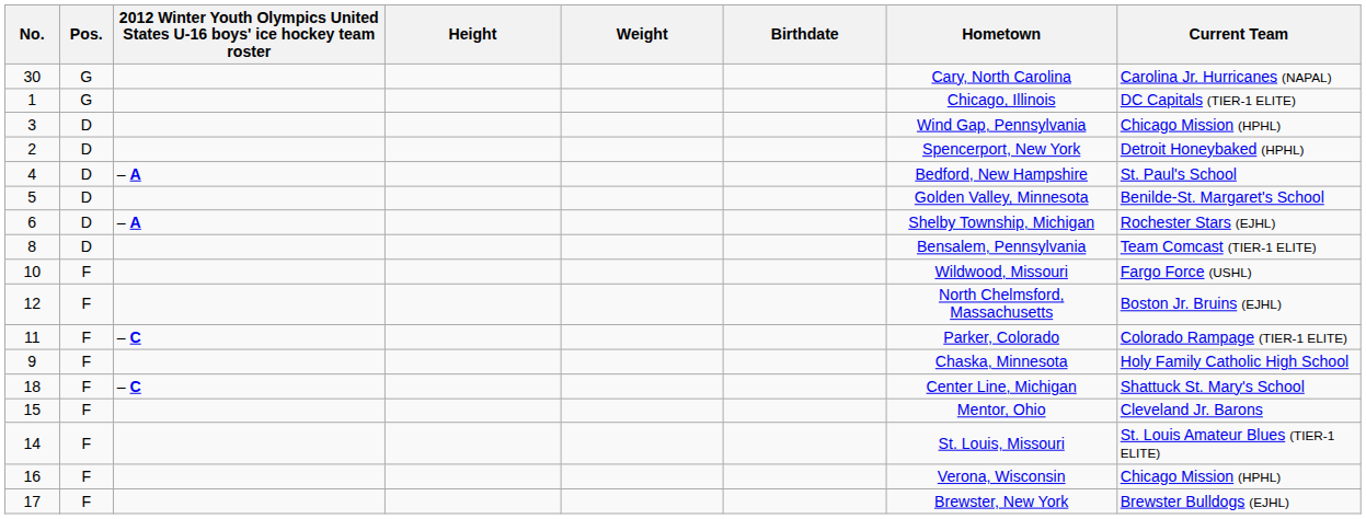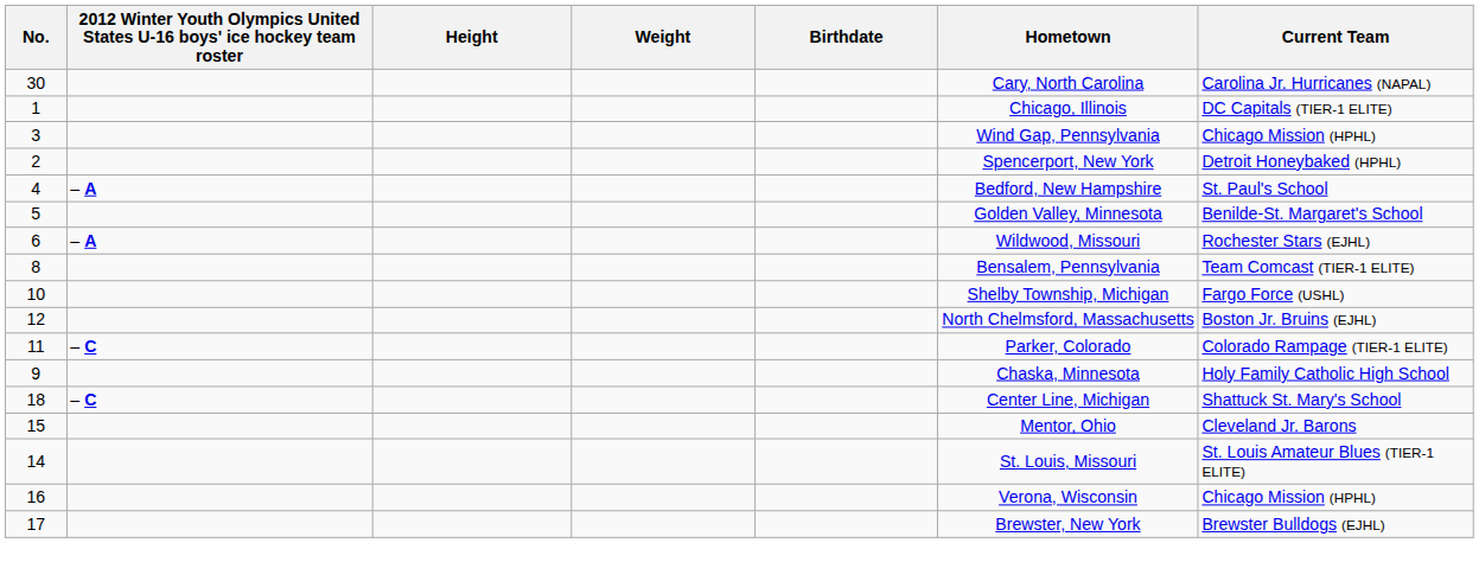 <table class="wikitable sortable" width="100%" style="font-size: 90%; text-align: center;">
 <tr>
 <th style="width:  4%;">No.</th>
-<th style="width:  4%;">Pos.</th>
 <th style="width: 20%;">2012 Winter Youth Olympics United States U-16 boys' ice hockey team roster</th>
 <th style="width: 13%;">Height</th>
 <th style="width: 12%;">Weight</th>
 <th style="width: 12%;">Birthdate</th>
 <th style="width: 17%;">Hometown</th>
 <th style="width: 18%;">Current Team</th>
 </tr>
 <tr>
 <td>30</td>
-<td>G</td>
 <td align=left></td>
 <td></td>
 <td></td>
 <td align=right></td>
 <td><a href='#'>Cary, North Carolina</a></td>
 <td align=left><a href='#'>Carolina Jr. Hurricanes</a> <small>(NAPAL)</small></td>
 </tr>
 <tr>
 <td>1</td>
-<td>G</td>
 <td align=left></td>
 <td></td>
 <td></td>
 <td align=right></td>
 <td><a href='#'>Chicago, Illinois</a></td>
 <td align=left><a href='#'>DC Capitals</a> <small>(TIER-1 ELITE)</small></td>
 </tr>
 <tr>
 <td>3</td>
-<td>D</td>
 <td align=left></td>
 <td></td>
 <td></td>
 <td align=right></td>
 <td><a href='#'>Wind Gap, Pennsylvania</a></td>
 <td align=left><a href='#'>Chicago Mission</a> <small>(HPHL)</small></td>
 </tr>
 <tr>
 <td>2</td>
-<td>D</td>
 <td align=left></td>
 <td></td>
 <td></td>
 <td align=right></td>
 <td><a href='#'>Spencerport, New York</a></td>
 <td align=left><a href='#'>Detroit Honeybaked</a> <small>(HPHL)</small></td>
 </tr>
 <tr>
 <td>4</td>
-<td>D</td>
 <td align=left> – <strong><a href='#'>A</a></strong></td>
 <td></td>
 <td></td>
 <td align=right></td>
 <td><a href='#'>Bedford, New Hampshire</a></td>
 <td align=left><a href='#'>St. Paul's School</a></td>
 </tr>
 <tr>
 <td>5</td>
-<td>D</td>
 <td align=left></td>
 <td></td>
 <td></td>
 <td align=right></td>
 <td><a href='#'>Golden Valley, Minnesota</a></td>
 <td align=left><a href='#'>Benilde-St. Margaret's School</a></td>
 </tr>
 <tr>
 <td>6</td>
-<td>D</td>
 <td align=left> – <strong><a href='#'>A</a></strong></td>
 <td></td>
 <td></td>
 <td align=right></td>
-<td><a href='#'>Shelby Township, Michigan</a></td>
+<td><a href='#'>Wildwood, Missouri</a></td>
 <td align=left><a href='#'>Rochester Stars</a> <small>(EJHL)</small></td>
 </tr>
 <tr>
 <td>8</td>
-<td>D</td>
 <td align=left></td>
 <td></td>
 <td></td>
 <td align=right></td>
 <td><a href='#'>Bensalem, Pennsylvania</a></td>
 <td align=left><a href='#'>Team Comcast</a> <small>(TIER-1 ELITE)</small></td>
 </tr>
 <tr>
 <td>10</td>
-<td>F</td>
 <td align=left></td>
 <td></td>
 <td></td>
 <td align=right></td>
-<td><a href='#'>Wildwood, Missouri</a></td>
+<td><a href='#'>Shelby Township, Michigan</a></td>
 <td align=left><a href='#'>Fargo Force</a> <small>(USHL)</small></td>
 </tr>
 <tr>
 <td>12</td>
-<td>F</td>
 <td align=left></td>
 <td></td>
 <td></td>
 <td align=right></td>
 <td><a href='#'>North Chelmsford, Massachusetts</a></td>
 <td align=left><a href='#'>Boston Jr. Bruins</a> <small>(EJHL)</small></td>
 </tr>
 <tr>
 <td>11</td>
-<td>F</td>
 <td align=left> – <strong><a href='#'>C</a></strong></td>
 <td></td>
 <td></td>
 <td align=right></td>
 <td><a href='#'>Parker, Colorado</a></td>
 <td align=left><a href='#'>Colorado Rampage</a> <small>(TIER-1 ELITE)</small></td>
 </tr>
 <tr>
 <td>9</td>
-<td>F</td>
 <td align=left></td>
 <td></td>
 <td></td>
 <td align=right></td>
 <td><a href='#'>Chaska, Minnesota</a></td>
 <td align=left><a href='#'>Holy Family Catholic High School</a></td>
 </tr>
 <tr>
 <td>18</td>
-<td>F</td>
 <td align=left> – <strong><a href='#'>C</a></strong></td>
 <td></td>
 <td></td>
 <td align=right></td>
 <td><a href='#'>Center Line, Michigan</a></td>
 <td align=left><a href='#'>Shattuck St. Mary's School</a></td>
 </tr>
 <tr>
 <td>15</td>
-<td>F</td>
 <td align=left></td>
 <td></td>
 <td></td>
 <td align=right></td>
 <td><a href='#'>Mentor, Ohio</a></td>
 <td align=left><a href='#'>Cleveland Jr. Barons</a></td>
 </tr>
 <tr>
 <td>14</td>
-<td>F</td>
 <td align=left></td>
 <td></td>
 <td></td>
 <td align=right></td>
 <td><a href='#'>St. Louis, Missouri</a></td>
 <td align=left><a href='#'>St. Louis Amateur Blues</a> <small>(TIER-1 ELITE)</small></td>
 </tr>
 <tr>
 <td>16</td>
-<td>F</td>
 <td align=left></td>
 <td></td>
 <td></td>
 <td align=right></td>
 <td><a href='#'>Verona, Wisconsin</a></td>
 <td align=left><a href='#'>Chicago Mission</a> <small>(HPHL)</small></td>
 </tr>
 <tr>
 <td>17</td>
-<td>F</td>
 <td align=left></td>
 <td></td>
 <td></td>
 <td align=right></td>
 <td><a href='#'>Brewster, New York</a></td>
 <td align=left><a href='#'>Brewster Bulldogs</a> <small>(EJHL)</small></td>
 </tr>
 </table>
